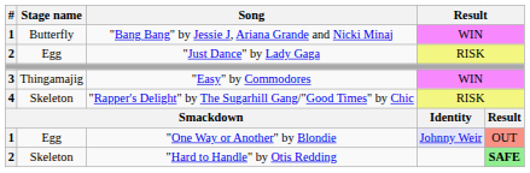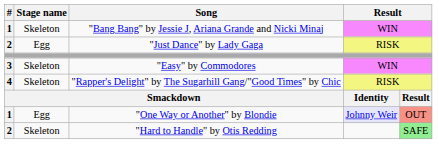 <table class="wikitable plainrowheaders" style="text-align: center;">
 <tr>
 <th>#</th>
 <th>Stage name</th>
 <th>Song</th>
 <th colspan=2>Result</th>
 </tr>
 <tr>
 <th>1</th>
-<td>Butterfly</td>
+<td>Skeleton</td>
 <td>"<a href='#'>Bang Bang</a>" by <a href='#'>Jessie J</a>, <a href='#'>Ariana Grande</a> and <a href='#'>Nicki Minaj</a></td>
 <td colspan=2 bgcolor=#F888FD>WIN</td>
 </tr>
 <tr>
 <th>2</th>
 <td>Egg</td>
 <td>"<a href='#'>Just Dance</a>" by <a href='#'>Lady Gaga</a></td>
 <td colspan=2 bgcolor=#F3F781>RISK</td>
 </tr>
 <tr>
 <td colspan="5" style="background:darkgray"></td>
 </tr>
 <tr>
 <th>3</th>
-<td>Thingamajig</td>
+<td>Skeleton</td>
 <td>"<a href='#'>Easy</a>" by <a href='#'>Commodores</a></td>
 <td colspan=2 bgcolor=#F888FD>WIN</td>
 </tr>
 <tr>
 <th>4</th>
 <td>Skeleton</td>
 <td>"<a href='#'>Rapper's Delight</a>" by <a href='#'>The Sugarhill Gang</a>/"<a href='#'>Good Times</a>" by <a href='#'>Chic</a></td>
 <td colspan=2 bgcolor=#F3F781>RISK</td>
 </tr>
 <tr>
 <th colspan="3">Smackdown</th>
 <th>Identity</th>
 <th>Result</th>
 </tr>
 <tr>
 <th>1</th>
 <td>Egg</td>
 <td>"<a href='#'>One Way or Another</a>" by <a href='#'>Blondie</a></td>
 <td style="background: lavender;"><a href='#'>Johnny Weir</a></td>
 <td bgcolor=#F99185>OUT</td>
 </tr>
 <tr>
 <th>2</th>
 <td>Skeleton</td>
 <td>"<a href='#'>Hard to Handle</a>" by <a href='#'>Otis Redding</a></td>
 <td></td>
-<td bgcolor=lightgreen><strong>SAFE</strong></td>
+<td bgcolor=lightgreen>SAFE</td>
 </tr>
 </table>
